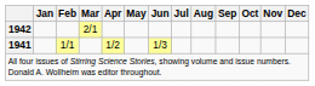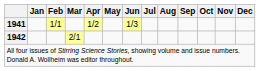 <table class="wikitable" style="font-size: 10pt; line-height: 11pt; margin-left: 2em; text-align: center; float: right">
 <tr>
 <th></th>
 <th>Jan</th>
 <th>Feb</th>
 <th>Mar</th>
 <th>Apr</th>
 <th>May</th>
 <th>Jun</th>
 <th>Jul</th>
 <th>Aug</th>
 <th>Sep</th>
 <th>Oct</th>
 <th>Nov</th>
 <th>Dec</th>
 </tr>
 <tr>
+<th>1941</th>
+<td></td>
+<td style="background-color:#ffff99">1/1</td>
+<td></td>
+<td style="background-color:#ffff99">1/2</td>
+<td></td>
+<td style="background-color:#ffff99">1/3</td>
+<td></td>
+<td></td>
+<td></td>
+<td></td>
+<td></td>
+<td></td>
+</tr>
+<tr>
 <th>1942</th>
 <td></td>
 <td></td>
 <td style="background-color:#ffff99">2/1</td>
 <td></td>
 <td></td>
 <td></td>
 <td></td>
 <td></td>
 <td></td>
 <td></td>
 <td></td>
 <td></td>
 </tr>
 <tr>
-<th>1941</th>
-<td></td>
-<td style="background-color:#ffff99">1/1</td>
-<td></td>
-<td style="background-color:#ffff99">1/2</td>
-<td></td>
-<td style="background-color:#ffff99">1/3</td>
-<td></td>
-<td></td>
-<td></td>
-<td></td>
-<td></td>
-<td></td>
-</tr>
-<tr>
 <td colspan="13" style="font-size: 8pt; text-align:left">All four issues of <em>Stirring Science Stories</em>, showing volume and issue numbers.<br>Donald A. Wollheim was editor throughout.</td>
 </tr>
 </table>
